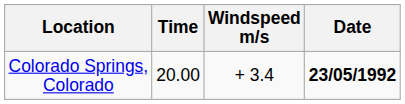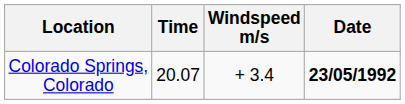 <table class="wikitable" style= "text-align: center">
 <tr>
 <th>Location</th>
 <th>Time</th>
 <th>Windspeed<br>m/s</th>
 <th>Date</th>
 </tr>
 <tr>
 <td><a href='#'>Colorado Springs,<br>Colorado</a></td>
-<td>20.00</td>
+<td>20.07</td>
 <td>+ 3.4</td>
 <td><strong>23/05/1992</strong></td>
 </tr>
 </table>
